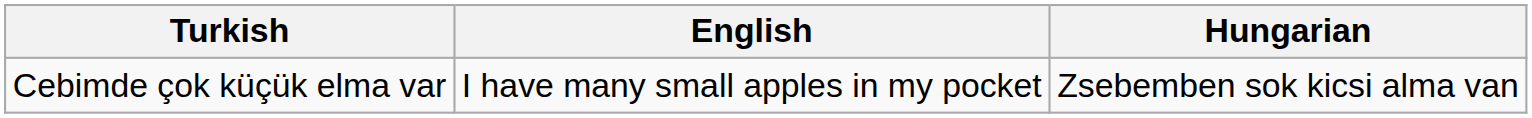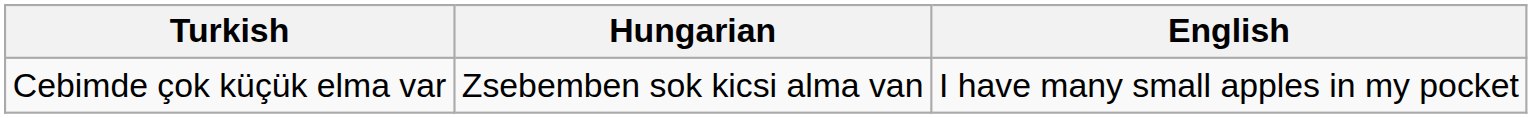 <table class="wikitable">
 <tr>
 <th>Turkish</th>
+<th>Hungarian</th>
 <th>English</th>
-<th>Hungarian</th>
 </tr>
 <tr>
 <td>Cebimde çok küçük elma var</td>
+<td>Zsebemben sok kicsi alma van</td>
 <td>I have many small apples in my pocket</td>
-<td>Zsebemben sok kicsi alma van</td>
 </tr>
 </table>
